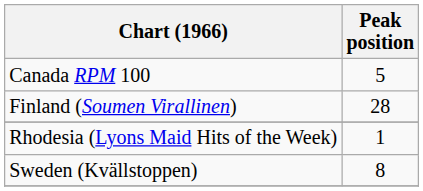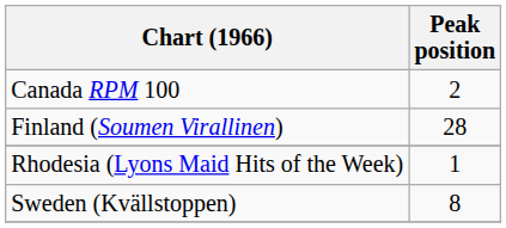 <table class="wikitable sortable">
 <tr>
 <th scope="col">Chart (1966)</th>
 <th scope="col">Peak<br>position</th>
 </tr>
 <tr>
 <td>Canada <em><a href='#'>RPM</a></em> 100</td>
-<td style="text-align:center;">5</td>
+<td style="text-align:center;">2</td>
 </tr>
 <tr>
 <td align="left">Finland (<a href='#'><em>Soumen Virallinen</em></a>)</td>
 <td style="text-align:center;">28</td>
 </tr>
 <tr>
 </tr>
 <tr>
 </tr>
 <tr>
 </tr>
 <tr>
 </tr>
 <tr>
 <td>Rhodesia (<a href='#'>Lyons Maid</a> Hits of the Week)</td>
 <td style="text-align:center;">1</td>
 </tr>
 <tr>
 <td>Sweden (Kvällstoppen)</td>
 <td style="text-align:center;">8</td>
 </tr>
 <tr>
 </tr>
 <tr>
 </tr>
 </table>
